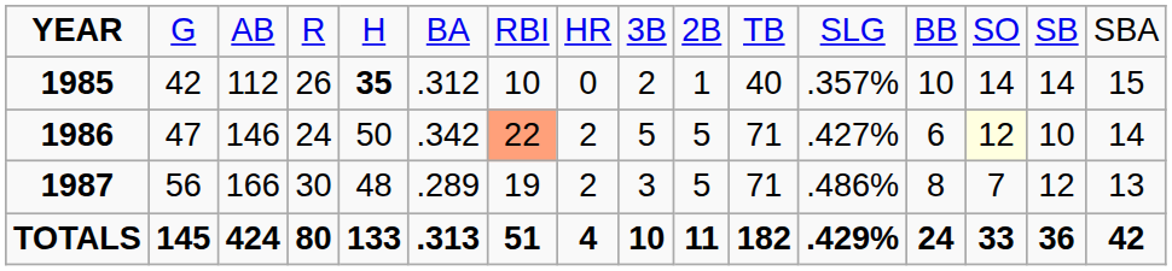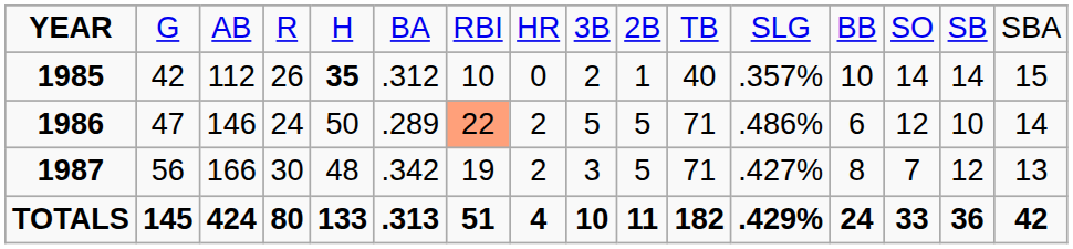 <table class="wikitable">
 <tr align=center>
 <td><strong>YEAR</strong></td>
 <td><a href='#'>G</a></td>
 <td><a href='#'>AB</a></td>
 <td><a href='#'>R</a></td>
 <td><a href='#'>H</a></td>
 <td><a href='#'>BA</a></td>
 <td><a href='#'>RBI</a></td>
 <td><a href='#'>HR</a></td>
 <td><a href='#'>3B</a></td>
 <td><a href='#'>2B</a></td>
 <td><a href='#'>TB</a></td>
 <td><a href='#'>SLG</a></td>
 <td><a href='#'>BB</a></td>
 <td><a href='#'>SO</a></td>
 <td><a href='#'>SB</a></td>
 <td>SBA</td>
 </tr>
 <tr align=center>
 <td><strong>1985</strong></td>
 <td>42</td>
 <td>112</td>
 <td>26</td>
 <td><strong>35</strong></td>
 <td>.312</td>
 <td>10</td>
 <td>0</td>
 <td>2</td>
 <td>1</td>
 <td>40</td>
 <td>.357%</td>
 <td>10</td>
 <td>14</td>
 <td>14</td>
 <td>15</td>
 </tr>
 <tr align=center>
 <td><strong>1986</strong></td>
 <td>47</td>
 <td>146</td>
 <td>24</td>
 <td>50</td>
-<td>.342</td>
+<td>.289</td>
 <td style="background: lightsalmon;">22</td>
 <td>2</td>
 <td>5</td>
 <td>5</td>
 <td>71</td>
-<td>.427%</td>
+<td>.486%</td>
 <td>6</td>
-<td style="background: lightyellow;">12</td>
+<td>12</td>
 <td>10</td>
 <td>14</td>
 </tr>
 <tr align=center>
 <td><strong>1987</strong></td>
 <td>56</td>
 <td>166</td>
 <td>30</td>
 <td>48</td>
-<td>.289</td>
+<td>.342</td>
 <td>19</td>
 <td>2</td>
 <td>3</td>
 <td>5</td>
 <td>71</td>
-<td>.486%</td>
+<td>.427%</td>
 <td>8</td>
 <td>7</td>
 <td>12</td>
 <td>13</td>
 </tr>
 <tr align=center>
 <td><strong>TOTALS</strong></td>
 <td><strong>145</strong></td>
 <td><strong>424</strong></td>
 <td><strong>80</strong></td>
 <td><strong>133</strong></td>
 <td><strong>.313</strong></td>
 <td><strong>51</strong></td>
 <td><strong>4</strong></td>
 <td><strong>10</strong></td>
 <td><strong>11</strong></td>
 <td><strong>182</strong></td>
 <td><strong>.429%</strong></td>
 <td><strong>24</strong></td>
 <td><strong>33</strong></td>
 <td><strong>36</strong></td>
 <td><strong>42</strong></td>
 </tr>
 </table>
